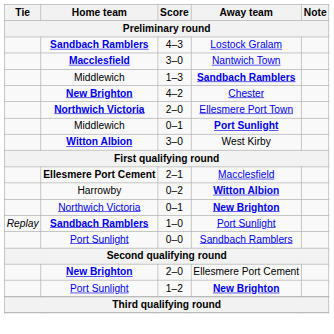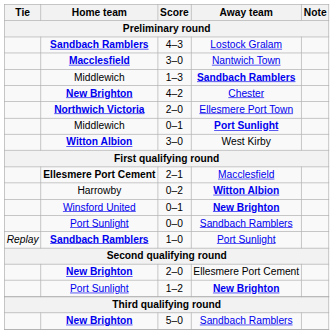 <table class="wikitable" style="text-align:center;">
 <tr>
 <th>Tie</th>
 <th>Home team</th>
 <th>Score</th>
 <th>Away team</th>
 <th>Note</th>
 </tr>
 <tr>
 <th colspan=5>Preliminary round</th>
 </tr>
 <tr>
 <td></td>
 <td><strong><a href='#'>Sandbach Ramblers</a></strong></td>
 <td>4–3</td>
 <td><a href='#'>Lostock Gralam</a></td>
 <td></td>
 </tr>
 <tr>
 <td></td>
 <td><strong><a href='#'>Macclesfield</a></strong></td>
 <td>3–0</td>
 <td><a href='#'>Nantwich Town</a></td>
 <td></td>
 </tr>
 <tr>
 <td></td>
 <td>Middlewich</td>
 <td>1–3</td>
 <td><strong><a href='#'>Sandbach Ramblers</a></strong></td>
 <td></td>
 </tr>
 <tr>
 <td></td>
 <td><strong><a href='#'>New Brighton</a></strong></td>
 <td>4–2</td>
 <td><a href='#'>Chester</a></td>
 <td></td>
 </tr>
 <tr>
 <td></td>
 <td><strong><a href='#'>Northwich Victoria</a></strong></td>
 <td>2–0</td>
 <td><a href='#'>Ellesmere Port Town</a></td>
 <td></td>
 </tr>
 <tr>
 <td></td>
 <td>Middlewich</td>
 <td>0–1</td>
 <td><strong><a href='#'>Port Sunlight</a></strong></td>
 <td></td>
 </tr>
 <tr>
 <td></td>
 <td><strong><a href='#'>Witton Albion</a></strong></td>
 <td>3–0</td>
 <td>West Kirby</td>
 <td></td>
 </tr>
 <tr>
 <th colspan=5>First qualifying round</th>
 </tr>
 <tr>
 <td></td>
 <td><strong>Ellesmere Port Cement</strong></td>
 <td>2–1</td>
 <td><a href='#'>Macclesfield</a></td>
 <td></td>
 </tr>
 <tr>
 <td></td>
 <td>Harrowby</td>
 <td>0–2</td>
 <td><strong><a href='#'>Witton Albion</a></strong></td>
 <td></td>
 </tr>
 <tr>
 <td></td>
-<td><a href='#'>Northwich Victoria</a></td>
+<td><a href='#'>Winsford United</a></td>
 <td>0–1</td>
 <td><strong><a href='#'>New Brighton</a></strong></td>
+<td></td>
+</tr>
+<tr>
+<td></td>
+<td><a href='#'>Port Sunlight</a></td>
+<td>0–0</td>
+<td><a href='#'>Sandbach Ramblers</a></td>
 <td></td>
 </tr>
 <tr>
 <td><em>Replay</em></td>
 <td><strong><a href='#'>Sandbach Ramblers</a></strong></td>
 <td>1–0</td>
 <td><a href='#'>Port Sunlight</a></td>
-<td></td>
-</tr>
-<tr>
-<td></td>
-<td><a href='#'>Port Sunlight</a></td>
-<td>0–0</td>
-<td><a href='#'>Sandbach Ramblers</a></td>
 <td></td>
 </tr>
 <tr>
 <th colspan=5>Second qualifying round</th>
 </tr>
 <tr>
 <td></td>
 <td><strong><a href='#'>New Brighton</a></strong></td>
 <td>2–0</td>
 <td>Ellesmere Port Cement</td>
 <td></td>
 </tr>
 <tr>
 <td></td>
 <td><a href='#'>Port Sunlight</a></td>
 <td>1–2</td>
 <td><strong><a href='#'>New Brighton</a></strong></td>
 <td></td>
 </tr>
 <tr>
 </tr>
 <tr>
 <th colspan=5>Third qualifying round</th>
 </tr>
 <tr>
+<td></td>
+<td><strong><a href='#'>New Brighton</a></strong></td>
+<td>5–0</td>
+<td><a href='#'>Sandbach Ramblers</a></td>
+<td></td>
+</tr>
+<tr>
 </tr>
 </table>
